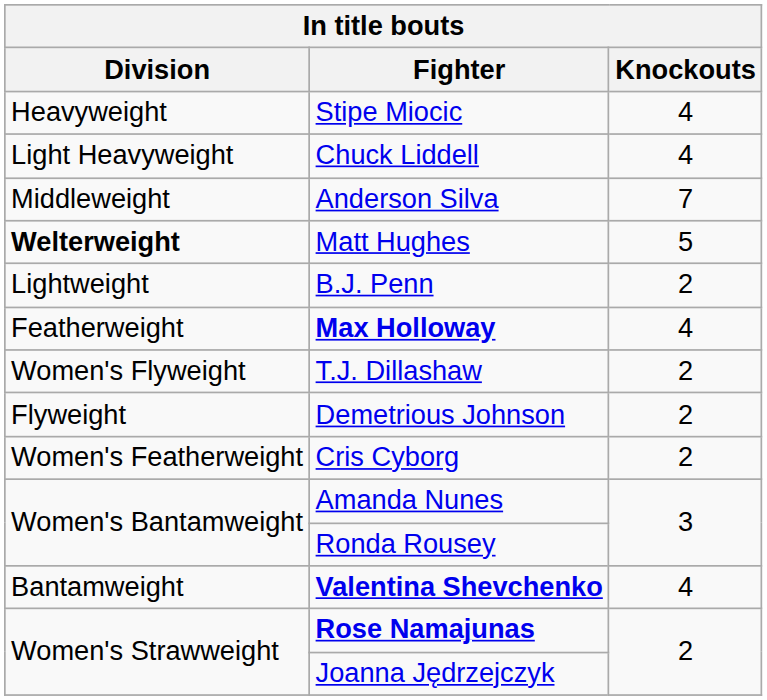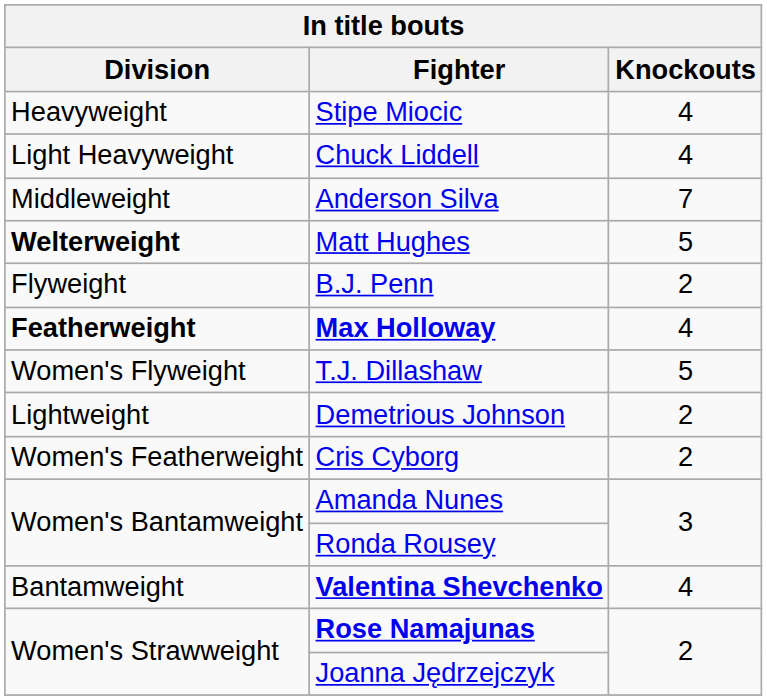 <table class=wikitable>
 <tr>
 <th colspan=3>In title bouts</th>
 </tr>
 <tr>
 <th>Division</th>
 <th>Fighter</th>
 <th>Knockouts</th>
 </tr>
 <tr>
 <td>Heavyweight</td>
 <td> <a href='#'>Stipe Miocic</a></td>
 <td align=center>4</td>
 </tr>
 <tr>
 <td>Light Heavyweight</td>
 <td> <a href='#'>Chuck Liddell</a></td>
 <td align=center>4</td>
 </tr>
 <tr>
 <td>Middleweight</td>
 <td> <a href='#'>Anderson Silva</a></td>
 <td align=center>7</td>
 </tr>
 <tr>
 <td><strong>Welterweight</strong></td>
 <td> <a href='#'>Matt Hughes</a></td>
 <td align=center>5</td>
 </tr>
 <tr>
-<td>Lightweight</td>
+<td>Flyweight</td>
 <td> <a href='#'>B.J. Penn</a></td>
 <td align=center>2</td>
 </tr>
 <tr>
-<td>Featherweight</td>
+<td><strong>Featherweight</strong></td>
 <td> <strong><a href='#'>Max Holloway</a></strong></td>
 <td align=center>4</td>
 </tr>
 <tr>
 <td>Women's Flyweight</td>
 <td> <a href='#'>T.J. Dillashaw</a></td>
-<td align=center>2</td>
+<td align=center>5</td>
 </tr>
 <tr>
-<td>Flyweight</td>
+<td>Lightweight</td>
 <td> <a href='#'>Demetrious Johnson</a></td>
 <td align=center>2</td>
 </tr>
 <tr>
 <td>Women's Featherweight</td>
 <td> <a href='#'>Cris Cyborg</a></td>
 <td align=center>2</td>
 </tr>
 <tr>
 <td rowspan=2>Women's Bantamweight</td>
 <td> <a href='#'>Amanda Nunes</a></td>
 <td rowspan=2 align=center>3</td>
 </tr>
 <tr>
 <td> <a href='#'>Ronda Rousey</a></td>
 </tr>
 <tr>
 <td>Bantamweight</td>
 <td> <strong><a href='#'>Valentina Shevchenko</a></strong></td>
 <td align=center>4</td>
 </tr>
 <tr>
 <td rowspan=2>Women's Strawweight</td>
 <td><strong> <a href='#'>Rose Namajunas</a></strong></td>
 <td rowspan=2 align=center>2</td>
 </tr>
 <tr>
 <td> <a href='#'>Joanna Jędrzejczyk</a></td>
 </tr>
 </table>
